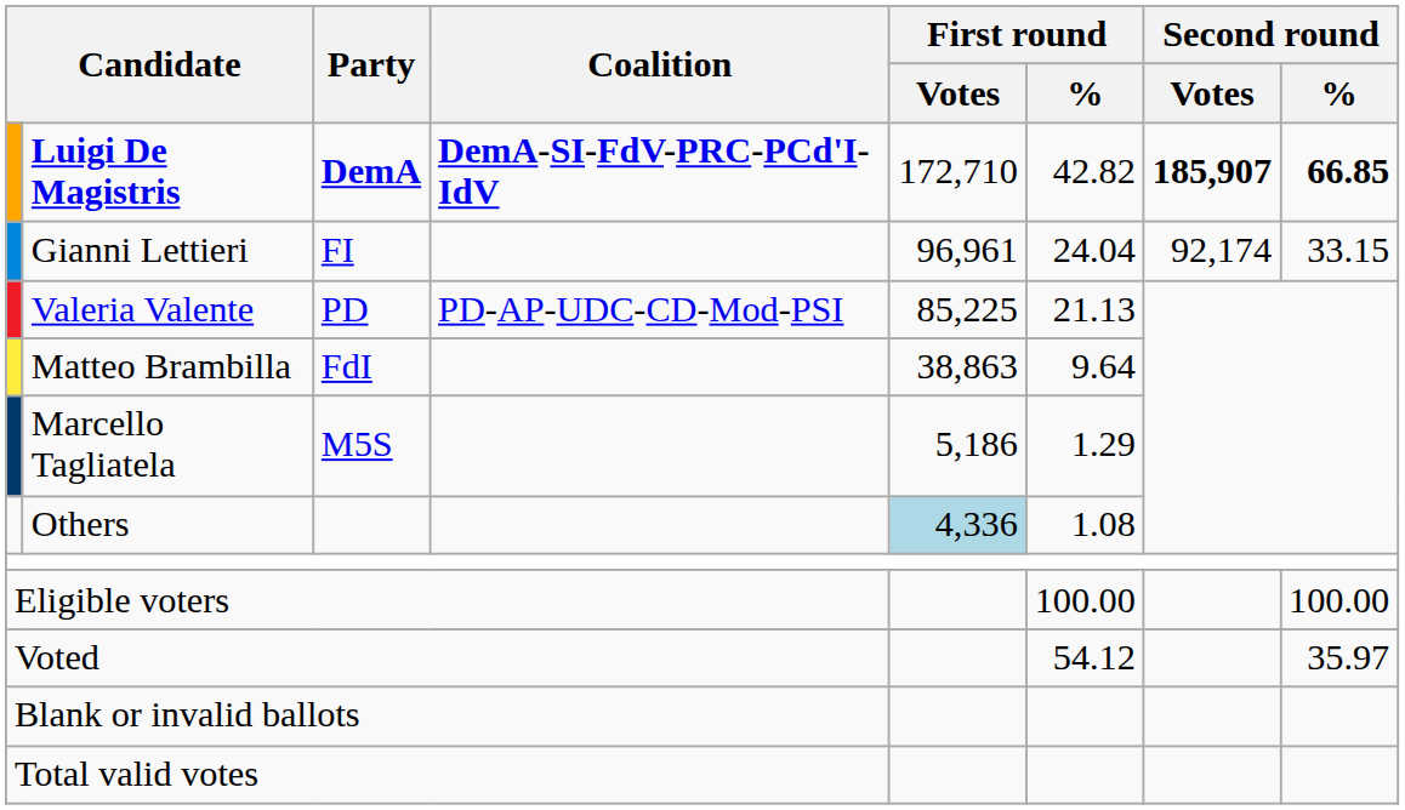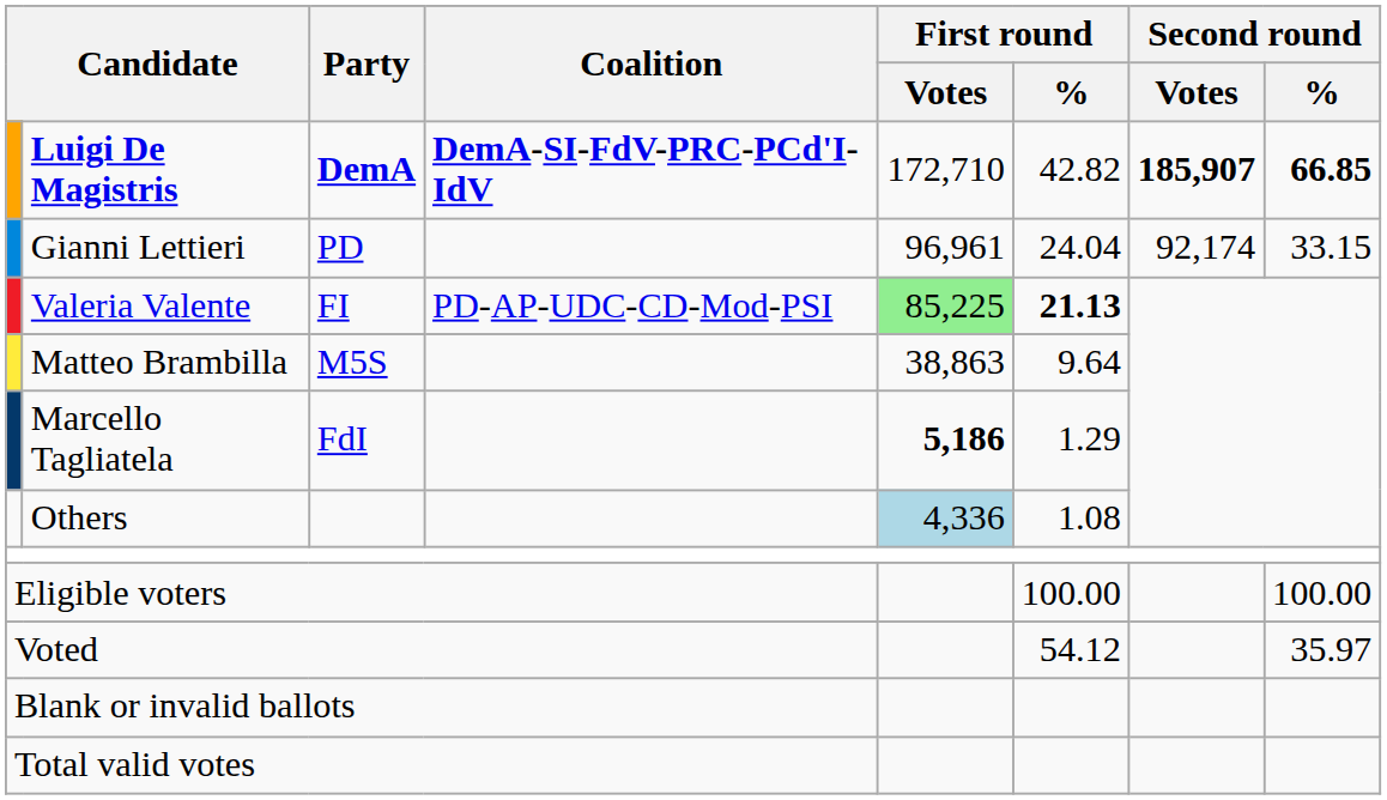 <table class="wikitable centre">
 <tr>
 <th scope="col" rowspan=2 colspan=2>Candidate</th>
 <th scope="col" rowspan=2 colspan=1>Party</th>
 <th scope="col" rowspan=2 colspan=1>Coalition</th>
 <th scope="col" colspan=2>First round</th>
 <th scope="col" colspan=2>Second round</th>
 </tr>
 <tr>
 <th scope="col">Votes</th>
 <th scope="col">%</th>
 <th scope="col">Votes</th>
 <th scope="col">%</th>
 </tr>
 <tr>
 <td bgcolor="orange"></td>
 <td><strong><a href='#'>Luigi De Magistris</a></strong></td>
 <td><strong><a href='#'>DemA</a></strong></td>
 <td><strong><a href='#'>DemA</a>-<a href='#'>SI</a>-<a href='#'>FdV</a>-<a href='#'>PRC</a>-<a href='#'>PCd'I</a>-<a href='#'>IdV</a></strong></td>
 <td style="text-align: right">172,710</td>
 <td style="text-align: right">42.82</td>
 <td style="text-align: right"><strong>185,907</strong></td>
 <td style="text-align: right"><strong>66.85</strong></td>
 </tr>
 <tr>
 <td bgcolor="#0087DC"></td>
 <td>Gianni Lettieri</td>
-<td><a href='#'>FI</a></td>
+<td><a href='#'>PD</a></td>
 <td></td>
 <td style="text-align: right">96,961</td>
 <td style="text-align: right">24.04</td>
 <td style="text-align: right">92,174</td>
 <td style="text-align: right">33.15</td>
 </tr>
 <tr>
 <td bgcolor="#EF1C27"></td>
 <td><a href='#'>Valeria Valente</a></td>
-<td><a href='#'>PD</a></td>
+<td><a href='#'>FI</a></td>
 <td><a href='#'>PD</a>-<a href='#'>AP</a>-<a href='#'>UDC</a>-<a href='#'>CD</a>-<a href='#'>Mod</a>-<a href='#'>PSI</a></td>
-<td style="text-align: right">85,225</td>
-<td style="text-align: right">21.13</td>
+<td style="background: lightgreen; text-align: right">85,225</td>
+<td style="text-align: right"><strong>21.13</strong></td>
 </tr>
 <tr>
 <td bgcolor="#FFEB3B"></td>
 <td>Matteo Brambilla</td>
-<td><a href='#'>FdI</a></td>
+<td><a href='#'>M5S</a></td>
 <td></td>
 <td style="text-align: right">38,863</td>
 <td style="text-align: right">9.64</td>
 </tr>
 <tr>
 <td bgcolor="#03386A"></td>
 <td>Marcello Tagliatela</td>
-<td><a href='#'>M5S</a></td>
+<td><a href='#'>FdI</a></td>
 <td></td>
-<td style="text-align: right">5,186</td>
+<td style="text-align: right"><strong>5,186</strong></td>
 <td style="text-align: right">1.29</td>
 </tr>
 <tr>
 <td bgcolor=""></td>
 <td>Others</td>
 <td></td>
 <td></td>
 <td style="background: lightblue; text-align: right">4,336</td>
 <td style="text-align: right">1.08</td>
 </tr>
 <tr bgcolor=white>
 <td colspan=8></td>
 </tr>
 <tr>
 <td colspan=4>Eligible voters</td>
 <td style="text-align: right"></td>
 <td style="text-align: right">100.00</td>
 <td style="text-align: right"></td>
 <td style="text-align: right">100.00</td>
 </tr>
 <tr>
 <td colspan=4>Voted</td>
 <td style="text-align: right"></td>
 <td style="text-align: right">54.12</td>
 <td style="text-align: right"></td>
 <td style="text-align: right">35.97</td>
 </tr>
 <tr>
 <td colspan=4>Blank or invalid ballots</td>
 <td style="text-align: right"></td>
 <td style="text-align: right"></td>
 <td style="text-align: right"></td>
 <td style="text-align: right"></td>
 </tr>
 <tr>
 <td colspan=4>Total valid votes</td>
 <td style="text-align: right"></td>
 <td style="text-align: right"></td>
 <td style="text-align: right"></td>
 <td style="text-align: right"></td>
 </tr>
 </table>
